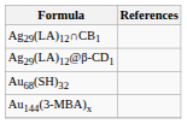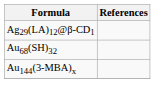 <table class="wikitable">
 <tr>
 <th>Formula</th>
 <th>References</th>
-</tr>
-<tr>
-<td>Ag<sub>29</sub>(LA)<sub>12</sub>∩CB<sub>1</sub></td>
-<td></td>
 </tr>
 <tr>
 <td>Ag<sub>29</sub>(LA)<sub>12</sub>@β-CD<sub>1</sub></td>
 <td></td>
 </tr>
 <tr>
 <td>Au<sub>68</sub>(SH)<sub>32</sub></td>
 <td></td>
 </tr>
 <tr>
 <td>Au<sub>144</sub>(3-MBA)<sub>x</sub></td>
 <td></td>
 </tr>
 <tr>
 </tr>
 </table>
